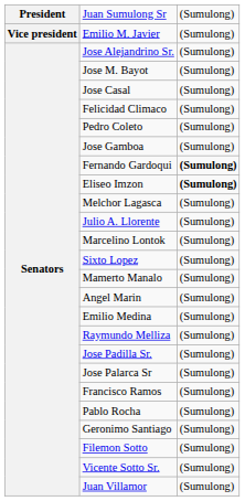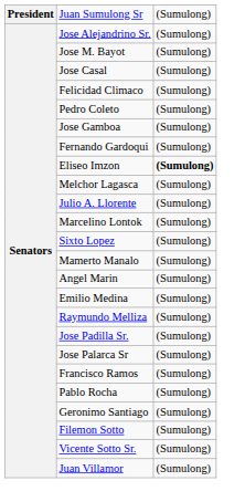 <table class=wikitable style="font-size:90%">
 <tr>
 <th>President</th>
 <td><a href='#'>Juan Sumulong Sr</a></td>
-<td> (Sumulong)</td>
-</tr>
-<tr>
-<th>Vice president</th>
-<td><a href='#'>Emilio M. Javier</a></td>
 <td> (Sumulong)</td>
 </tr>
 <tr>
 <th rowspan="24">Senators</th>
 <td><a href='#'>Jose Alejandrino Sr.</a></td>
 <td> (Sumulong)</td>
 </tr>
 <tr>
 <td>Jose M. Bayot</td>
 <td> (Sumulong)</td>
 </tr>
 <tr>
 <td>Jose Casal</td>
 <td> (Sumulong)</td>
 </tr>
 <tr>
 <td>Felicidad Climaco</td>
 <td> (Sumulong)</td>
 </tr>
 <tr>
 <td>Pedro Coleto</td>
 <td> (Sumulong)</td>
 </tr>
 <tr>
 <td>Jose Gamboa</td>
 <td> (Sumulong)</td>
 </tr>
 <tr>
 <td>Fernando Gardoqui</td>
-<td><strong> (Sumulong)</strong></td>
+<td> (Sumulong)</td>
 </tr>
 <tr>
 <td>Eliseo Imzon</td>
 <td><strong> (Sumulong)</strong></td>
 </tr>
 <tr>
 <td>Melchor Lagasca</td>
 <td> (Sumulong)</td>
 </tr>
 <tr>
 <td><a href='#'>Julio A. Llorente</a></td>
 <td> (Sumulong)</td>
 </tr>
 <tr>
 <td>Marcelino Lontok</td>
 <td> (Sumulong)</td>
 </tr>
 <tr>
 <td><a href='#'>Sixto Lopez</a></td>
 <td> (Sumulong)</td>
 </tr>
 <tr>
 <td>Mamerto Manalo</td>
 <td> (Sumulong)</td>
 </tr>
 <tr>
 <td>Angel Marin</td>
 <td> (Sumulong)</td>
 </tr>
 <tr>
 <td>Emilio Medina</td>
 <td> (Sumulong)</td>
 </tr>
 <tr>
 <td><a href='#'>Raymundo Melliza</a></td>
 <td> (Sumulong)</td>
 </tr>
 <tr>
 <td><a href='#'>Jose Padilla Sr.</a></td>
 <td> (Sumulong)</td>
 </tr>
 <tr>
 <td>Jose Palarca Sr</td>
 <td> (Sumulong)</td>
 </tr>
 <tr>
 <td>Francisco Ramos</td>
 <td> (Sumulong)</td>
 </tr>
 <tr>
 <td>Pablo Rocha</td>
 <td> (Sumulong)</td>
 </tr>
 <tr>
 <td>Geronimo Santiago</td>
 <td> (Sumulong)</td>
 </tr>
 <tr>
 <td><a href='#'>Filemon Sotto</a></td>
 <td> (Sumulong)</td>
 </tr>
 <tr>
 <td><a href='#'>Vicente Sotto Sr.</a></td>
 <td> (Sumulong)</td>
 </tr>
 <tr>
 <td><a href='#'>Juan Villamor</a></td>
 <td> (Sumulong)</td>
 </tr>
 </table>
